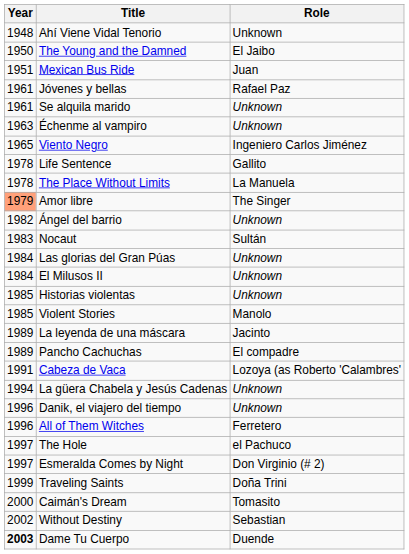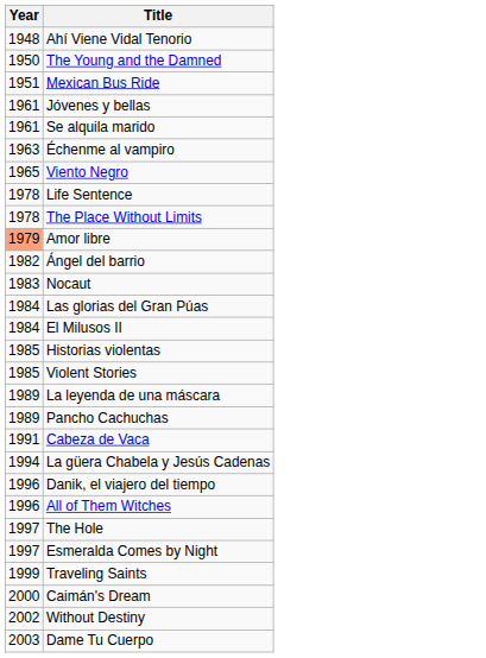 <table class="wikitable sortable">
 <tr>
 <th>Year</th>
 <th>Title</th>
-<th>Role</th>
 </tr>
 <tr>
 <td>1948</td>
 <td>Ahí Viene Vidal Tenorio</td>
-<td>Unknown</td>
 </tr>
 <tr>
 <td>1950</td>
 <td><a href='#'>The Young and the Damned</a></td>
-<td>El Jaibo</td>
 </tr>
 <tr>
 <td>1951</td>
 <td><a href='#'>Mexican Bus Ride</a></td>
-<td>Juan</td>
 </tr>
 <tr>
 <td>1961</td>
 <td>Jóvenes y bellas</td>
-<td>Rafael Paz</td>
 </tr>
 <tr>
 <td>1961</td>
 <td>Se alquila marido</td>
-<td><em>Unknown</em></td>
 </tr>
 <tr>
 <td>1963</td>
 <td>Échenme al vampiro</td>
-<td><em>Unknown</em></td>
 </tr>
 <tr>
 <td>1965</td>
 <td><a href='#'>Viento Negro</a></td>
-<td>Ingeniero Carlos Jiménez</td>
 </tr>
 <tr>
 <td>1978</td>
 <td>Life Sentence</td>
-<td>Gallito</td>
 </tr>
 <tr>
 <td>1978</td>
 <td><a href='#'>The Place Without Limits</a></td>
-<td>La Manuela</td>
 </tr>
 <tr>
 <td style="background: lightsalmon;">1979</td>
 <td>Amor libre</td>
-<td>The Singer</td>
 </tr>
 <tr>
 <td>1982</td>
 <td>Ángel del barrio</td>
-<td><em>Unknown</em></td>
 </tr>
 <tr>
 <td>1983</td>
 <td>Nocaut</td>
-<td>Sultán</td>
 </tr>
 <tr>
 <td>1984</td>
 <td>Las glorias del Gran Púas</td>
-<td><em>Unknown</em></td>
 </tr>
 <tr>
 <td>1984</td>
 <td>El Milusos II</td>
-<td><em>Unknown</em></td>
 </tr>
 <tr>
 <td>1985</td>
 <td>Historias violentas</td>
-<td><em>Unknown</em></td>
 </tr>
 <tr>
 <td>1985</td>
 <td>Violent Stories</td>
-<td>Manolo</td>
 </tr>
 <tr>
 <td>1989</td>
 <td>La leyenda de una máscara</td>
-<td>Jacinto</td>
 </tr>
 <tr>
 <td>1989</td>
 <td>Pancho Cachuchas</td>
-<td>El compadre</td>
 </tr>
 <tr>
 <td>1991</td>
 <td><a href='#'>Cabeza de Vaca</a></td>
-<td>Lozoya (as Roberto 'Calambres'</td>
 </tr>
 <tr>
 <td>1994</td>
 <td>La güera Chabela y Jesús Cadenas</td>
-<td><em>Unknown</em></td>
 </tr>
 <tr>
 <td>1996</td>
 <td>Danik, el viajero del tiempo</td>
-<td><em>Unknown</em></td>
 </tr>
 <tr>
 <td>1996</td>
 <td><a href='#'>All of Them Witches</a></td>
-<td>Ferretero</td>
 </tr>
 <tr>
 <td>1997</td>
 <td>The Hole</td>
-<td>el Pachuco</td>
 </tr>
 <tr>
 <td>1997</td>
 <td>Esmeralda Comes by Night</td>
-<td>Don Virginio (# 2)</td>
 </tr>
 <tr>
 <td>1999</td>
 <td>Traveling Saints</td>
-<td>Doña Trini</td>
 </tr>
 <tr>
 <td>2000</td>
 <td>Caimán's Dream</td>
-<td>Tomasito</td>
 </tr>
 <tr>
 <td>2002</td>
 <td>Without Destiny</td>
-<td>Sebastian</td>
 </tr>
 <tr>
-<td><strong>2003</strong></td>
+<td>2003</td>
 <td>Dame Tu Cuerpo</td>
-<td>Duende</td>
 </tr>
 </table>
